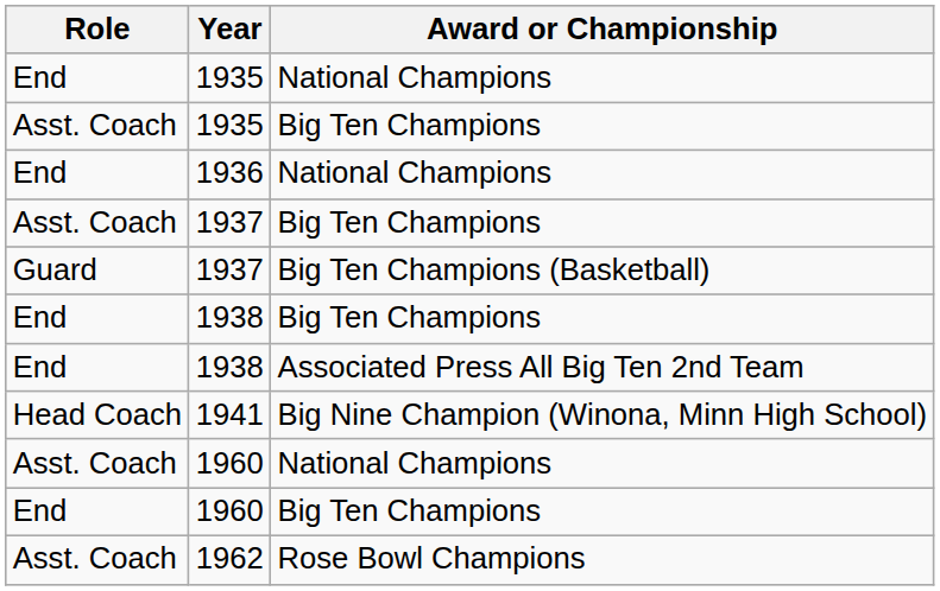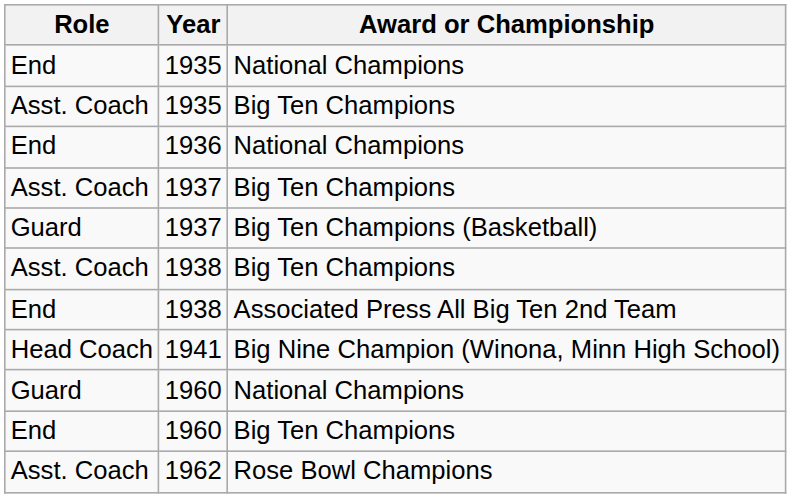 <table class="wikitable">
 <tr>
 <th>Role</th>
 <th>Year</th>
 <th>Award or Championship</th>
 </tr>
 <tr>
 <td>End</td>
 <td>1935</td>
 <td>National Champions</td>
 </tr>
 <tr>
 <td>Asst. Coach</td>
 <td>1935</td>
 <td>Big Ten Champions</td>
 </tr>
 <tr>
 <td>End</td>
 <td>1936</td>
 <td>National Champions </td>
 </tr>
 <tr>
 <td>Asst. Coach</td>
 <td>1937</td>
 <td>Big Ten Champions </td>
 </tr>
 <tr>
 <td>Guard</td>
 <td>1937</td>
 <td>Big Ten Champions (Basketball) </td>
 </tr>
 <tr>
-<td>End</td>
+<td>Asst. Coach</td>
 <td>1938</td>
 <td>Big Ten Champions </td>
 </tr>
 <tr>
 <td>End</td>
 <td>1938</td>
 <td>Associated Press All Big Ten 2nd Team </td>
 </tr>
 <tr>
 <td>Head Coach</td>
 <td>1941</td>
 <td>Big Nine Champion (Winona, Minn High School) </td>
 </tr>
 <tr>
-<td>Asst. Coach</td>
+<td>Guard</td>
 <td>1960</td>
 <td>National Champions </td>
 </tr>
 <tr>
 <td>End</td>
 <td>1960</td>
 <td>Big Ten Champions  </td>
 </tr>
 <tr>
 <td>Asst. Coach</td>
 <td>1962</td>
 <td>Rose Bowl Champions </td>
 </tr>
 </table>
